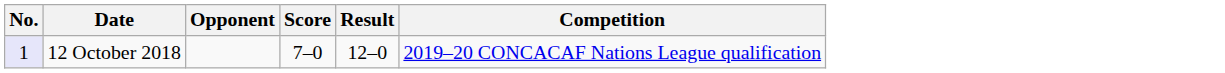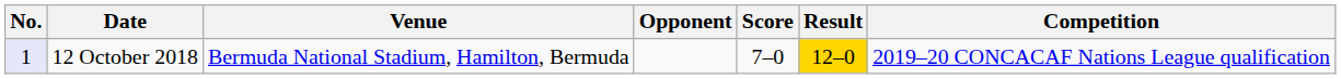 <table class="wikitable sortable">
 <tr>
 <th scope="col">No.</th>
 <th scope="col">Date</th>
+<th scope="col">Venue</th>
 <th scope="col">Opponent</th>
 <th scope="col">Score</th>
 <th scope="col">Result</th>
 <th scope="col">Competition</th>
 </tr>
 <tr>
 <td align="center" style="background: lavender;">1</td>
 <td>12 October 2018</td>
+<td><a href='#'>Bermuda National Stadium</a>, <a href='#'>Hamilton</a>, Bermuda</td>
 <td></td>
 <td align="center">7–0</td>
-<td align="center">12–0</td>
+<td align="center" style="background: gold;">12–0</td>
 <td><a href='#'>2019–20 CONCACAF Nations League qualification</a></td>
 </tr>
 </table>
